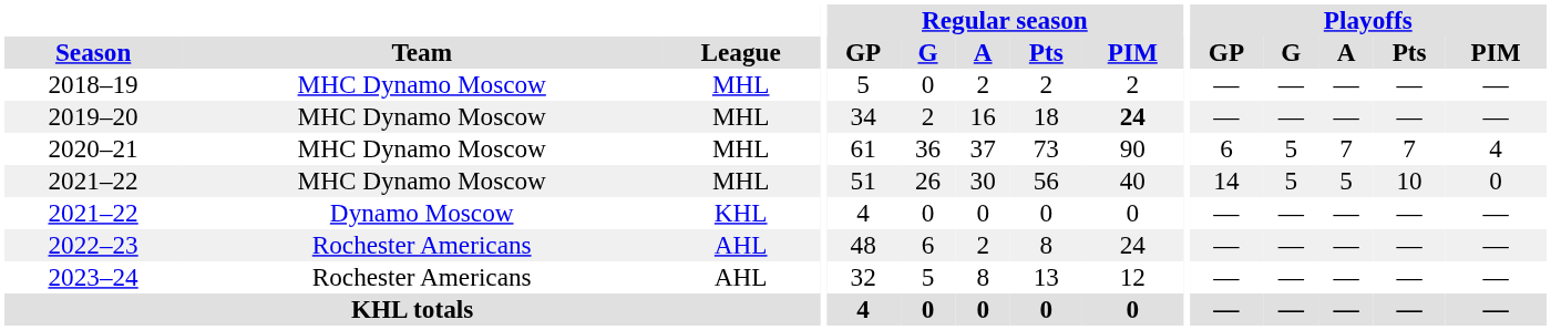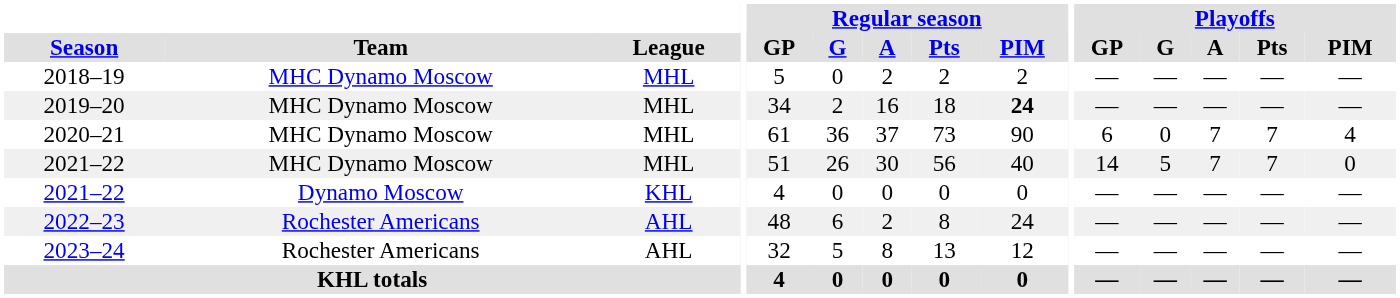 <table border="0" cellpadding="1" cellspacing="0" style="text-align:center; width:60em">
 <tr bgcolor="#e0e0e0">
 <th colspan="3" bgcolor="#ffffff"></th>
 <th rowspan="99" bgcolor="#ffffff"></th>
 <th colspan="5"><a href='#'>Regular season</a></th>
 <th rowspan="99" bgcolor="#ffffff"></th>
 <th colspan="5"><a href='#'>Playoffs</a></th>
 </tr>
 <tr bgcolor="#e0e0e0">
 <th><a href='#'>Season</a></th>
 <th>Team</th>
 <th>League</th>
 <th>GP</th>
 <th><a href='#'>G</a></th>
 <th><a href='#'>A</a></th>
 <th><a href='#'>Pts</a></th>
 <th><a href='#'>PIM</a></th>
 <th>GP</th>
 <th>G</th>
 <th>A</th>
 <th>Pts</th>
 <th>PIM</th>
 </tr>
 <tr>
 <td>2018–19</td>
 <td><a href='#'>MHC Dynamo Moscow</a></td>
 <td><a href='#'>MHL</a></td>
 <td>5</td>
 <td>0</td>
 <td>2</td>
 <td>2</td>
 <td>2</td>
 <td>—</td>
 <td>—</td>
 <td>—</td>
 <td>—</td>
 <td>—</td>
 </tr>
 <tr bgcolor="#f0f0f0">
 <td>2019–20</td>
 <td>MHC Dynamo Moscow</td>
 <td>MHL</td>
 <td>34</td>
 <td>2</td>
 <td>16</td>
 <td>18</td>
 <td><strong>24</strong></td>
 <td>—</td>
 <td>—</td>
 <td>—</td>
 <td>—</td>
 <td>—</td>
 </tr>
 <tr>
 <td>2020–21</td>
 <td>MHC Dynamo Moscow</td>
 <td>MHL</td>
 <td>61</td>
 <td>36</td>
 <td>37</td>
 <td>73</td>
 <td>90</td>
 <td>6</td>
-<td>5</td>
+<td>0</td>
 <td>7</td>
 <td>7</td>
 <td>4</td>
 </tr>
 <tr bgcolor="#f0f0f0">
 <td>2021–22</td>
 <td>MHC Dynamo Moscow</td>
 <td>MHL</td>
 <td>51</td>
 <td>26</td>
 <td>30</td>
 <td>56</td>
 <td>40</td>
 <td>14</td>
 <td>5</td>
-<td>5</td>
-<td>10</td>
+<td>7</td>
+<td>7</td>
 <td>0</td>
 </tr>
 <tr>
 <td><a href='#'>2021–22</a></td>
 <td><a href='#'>Dynamo Moscow</a></td>
 <td><a href='#'>KHL</a></td>
 <td>4</td>
 <td>0</td>
 <td>0</td>
 <td>0</td>
 <td>0</td>
 <td>—</td>
 <td>—</td>
 <td>—</td>
 <td>—</td>
 <td>—</td>
 </tr>
 <tr bgcolor="#f0f0f0">
 <td><a href='#'>2022–23</a></td>
 <td><a href='#'>Rochester Americans</a></td>
 <td><a href='#'>AHL</a></td>
 <td>48</td>
 <td>6</td>
 <td>2</td>
 <td>8</td>
 <td>24</td>
 <td>—</td>
 <td>—</td>
 <td>—</td>
 <td>—</td>
 <td>—</td>
 </tr>
 <tr>
 <td><a href='#'>2023–24</a></td>
 <td>Rochester Americans</td>
 <td>AHL</td>
 <td>32</td>
 <td>5</td>
 <td>8</td>
 <td>13</td>
 <td>12</td>
 <td>—</td>
 <td>—</td>
 <td>—</td>
 <td>—</td>
 <td>—</td>
 </tr>
 <tr bgcolor="#e0e0e0">
 <th colspan="3">KHL totals</th>
 <th>4</th>
 <th>0</th>
 <th>0</th>
 <th>0</th>
 <th>0</th>
 <th>—</th>
 <th>—</th>
 <th>—</th>
 <th>—</th>
 <th>—</th>
 </tr>
 </table>
